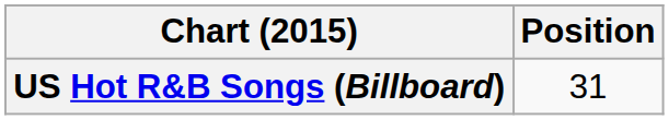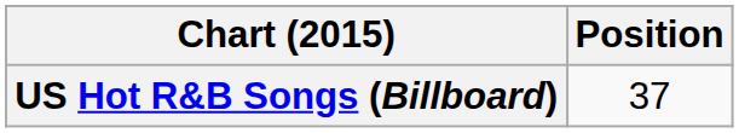 <table class="wikitable plainrowheaders" style="text-align:center">
 <tr>
 <th scope="col">Chart (2015)</th>
 <th scope="col">Position</th>
 </tr>
 <tr>
 <th scope="row">US <a href='#'>Hot R&B Songs</a> (<em>Billboard</em>)</th>
-<td>31</td>
+<td>37</td>
 </tr>
 </table>
